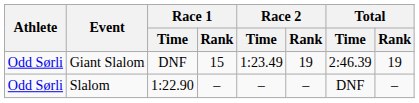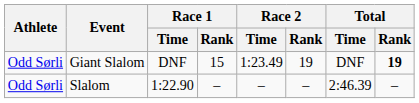 <table class="wikitable" style="font-size:90%">
 <tr>
 <th rowspan="2">Athlete</th>
 <th rowspan="2">Event</th>
 <th colspan="2">Race 1</th>
 <th colspan="2">Race 2</th>
 <th colspan="2">Total</th>
 </tr>
 <tr>
 <th>Time</th>
 <th>Rank</th>
 <th>Time</th>
 <th>Rank</th>
 <th>Time</th>
 <th>Rank</th>
 </tr>
 <tr>
 <td><a href='#'>Odd Sørli</a></td>
 <td>Giant Slalom</td>
 <td align="center">DNF</td>
 <td align="center">15</td>
 <td align="center">1:23.49</td>
 <td align="center">19</td>
-<td align="center">2:46.39</td>
-<td align="center">19</td>
+<td align="center">DNF</td>
+<td align="center"><strong>19</strong></td>
 </tr>
 <tr>
 <td><a href='#'>Odd Sørli</a></td>
 <td>Slalom</td>
 <td align="center">1:22.90</td>
 <td align="center">–</td>
 <td align="center">–</td>
 <td align="center">–</td>
-<td align="center">DNF</td>
+<td align="center">2:46.39</td>
 <td align="center">–</td>
 </tr>
 </table>
